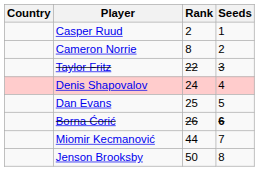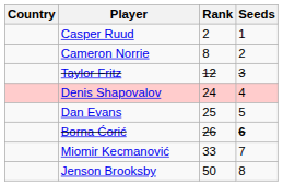 <table class="sortable wikitable">
 <tr>
 <th width="60">Country</th>
 <th width="175">Player</th>
 <th>Rank</th>
 <th>Seeds</th>
 </tr>
 <tr>
 <td></td>
 <td><a href='#'>Casper Ruud</a></td>
 <td>2</td>
 <td>1</td>
 </tr>
 <tr>
 <td></td>
 <td><a href='#'>Cameron Norrie</a></td>
 <td>8</td>
 <td>2</td>
 </tr>
 <tr>
 <td><s> </s></td>
 <td><s><a href='#'>Taylor Fritz</a> </s></td>
-<td><s>22</s></td>
+<td><s>12</s></td>
 <td><s>3</s></td>
 </tr>
 <tr bgcolor=#fcc>
 <td></td>
 <td><a href='#'>Denis Shapovalov</a></td>
 <td>24</td>
 <td>4</td>
 </tr>
 <tr>
 <td></td>
 <td><a href='#'>Dan Evans</a></td>
 <td>25</td>
 <td>5</td>
 </tr>
 <tr>
 <td><s></s></td>
 <td><s><a href='#'>Borna Ćorić</a></s></td>
 <td><s>26</s></td>
 <td><strong><s>6</s></strong></td>
 </tr>
 <tr>
 <td></td>
 <td><a href='#'>Miomir Kecmanović</a></td>
-<td>44</td>
+<td>33</td>
 <td>7</td>
 </tr>
 <tr>
 <td></td>
 <td><a href='#'>Jenson Brooksby</a></td>
 <td>50</td>
 <td>8</td>
 </tr>
 </table>
